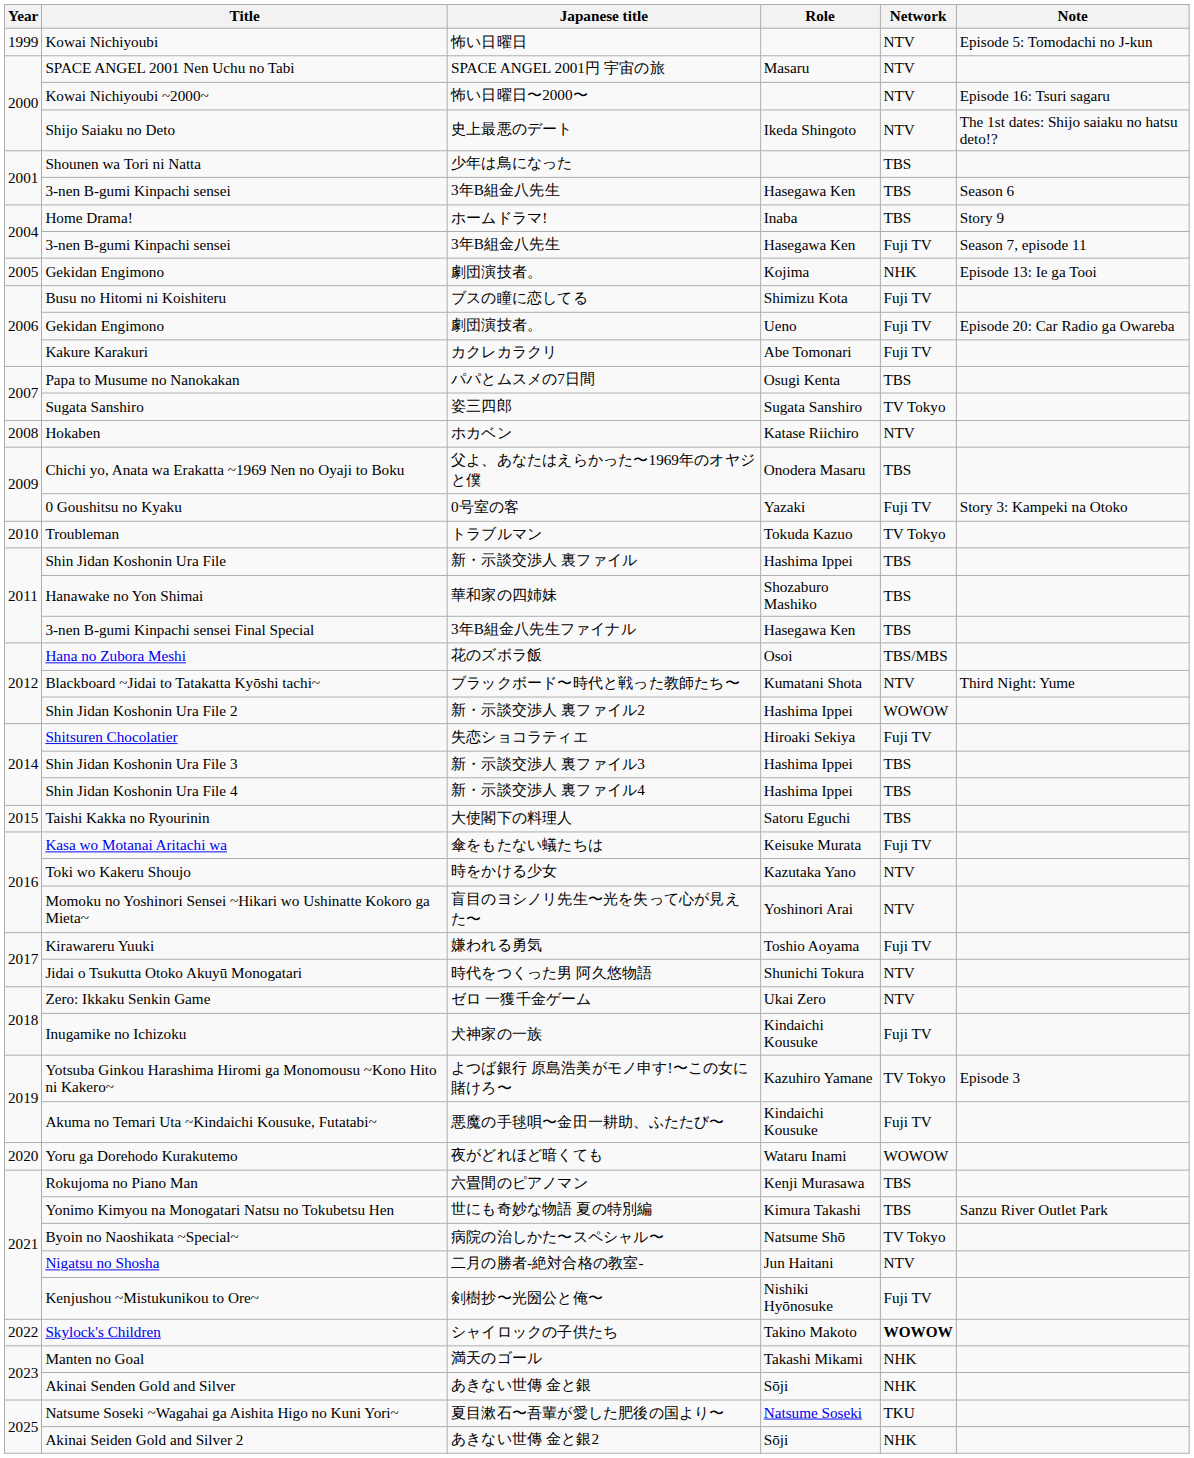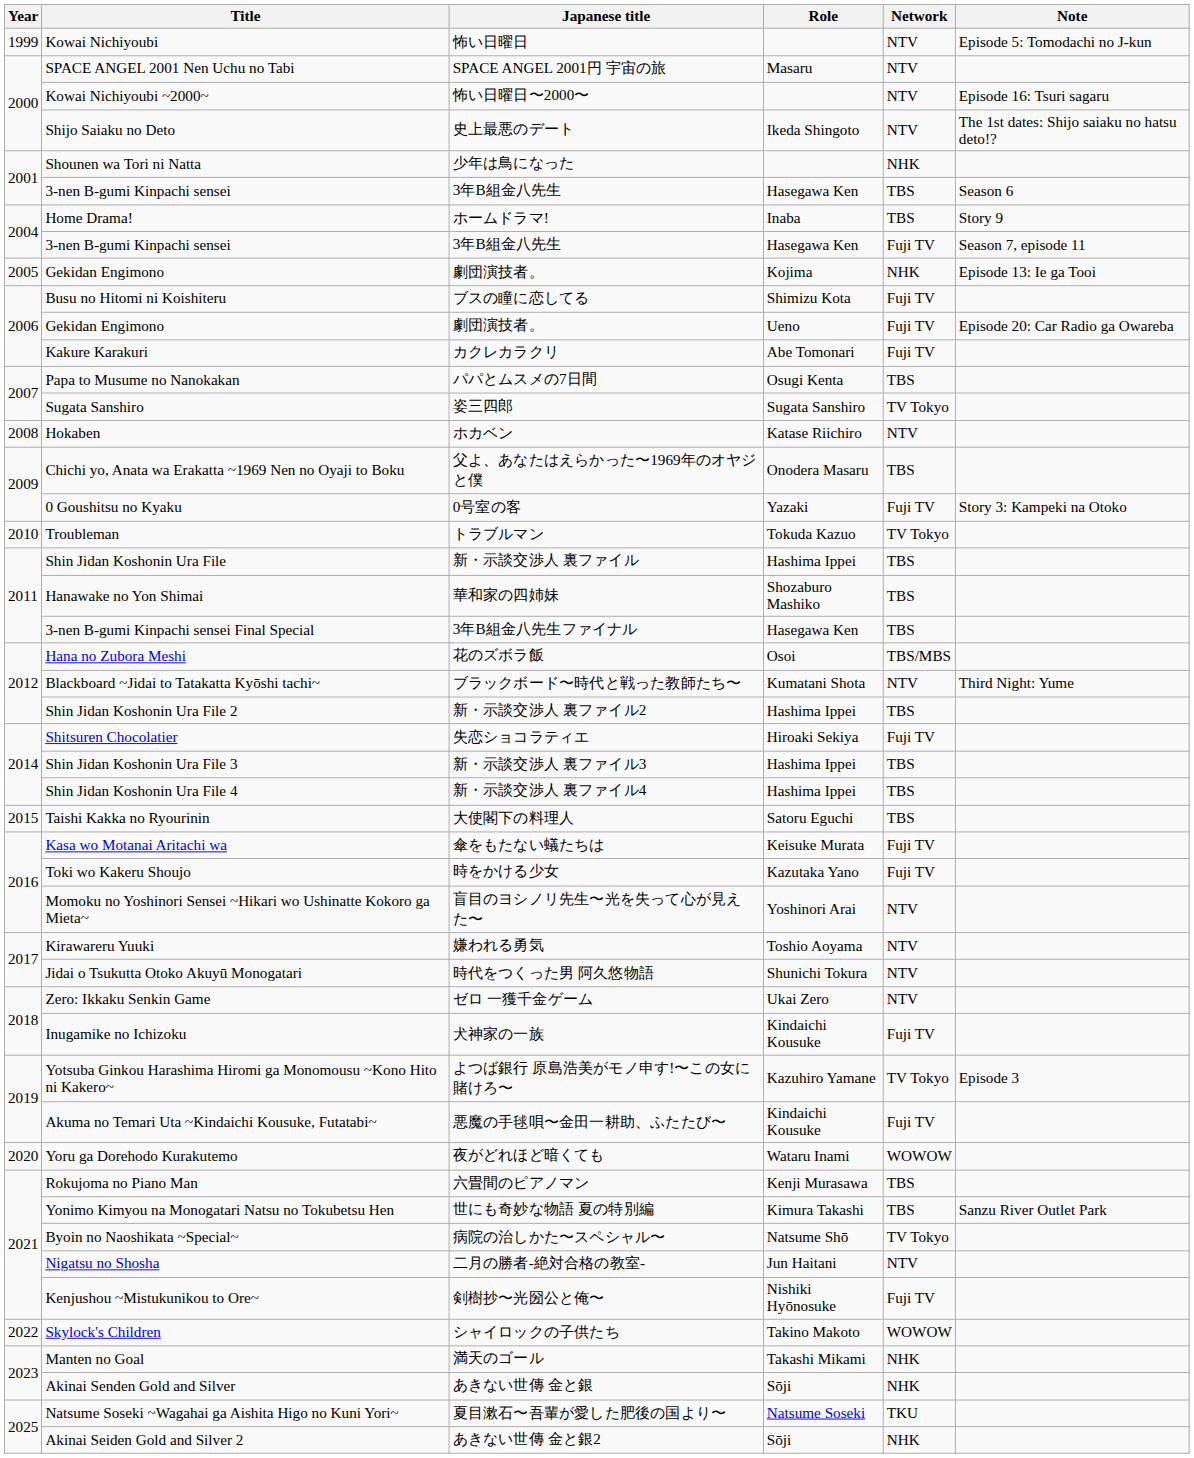 <table class="wikitable">
 <tr>
 <th>Year</th>
 <th>Title</th>
 <th>Japanese title</th>
 <th>Role</th>
 <th>Network</th>
 <th>Note</th>
 </tr>
 <tr>
 <td>1999</td>
 <td>Kowai Nichiyoubi</td>
 <td>怖い日曜日</td>
 <td></td>
 <td>NTV</td>
 <td>Episode 5: Tomodachi no J-kun</td>
 </tr>
 <tr>
 <td rowspan="3">2000</td>
 <td>SPACE ANGEL 2001 Nen Uchu no Tabi</td>
 <td>SPACE ANGEL 2001円 宇宙の旅</td>
 <td>Masaru</td>
 <td>NTV</td>
 <td></td>
 </tr>
 <tr>
 <td>Kowai Nichiyoubi ~2000~</td>
 <td>怖い日曜日〜2000〜</td>
 <td></td>
 <td>NTV</td>
 <td>Episode 16: Tsuri sagaru</td>
 </tr>
 <tr>
 <td>Shijo Saiaku no Deto</td>
 <td>史上最悪のデート</td>
 <td>Ikeda Shingoto</td>
 <td>NTV</td>
 <td>The 1st dates: Shijo saiaku no hatsu deto!?</td>
 </tr>
 <tr>
 <td rowspan="2">2001</td>
 <td>Shounen wa Tori ni Natta</td>
 <td>少年は鳥になった</td>
 <td></td>
-<td>TBS</td>
+<td>NHK</td>
 <td></td>
 </tr>
 <tr>
 <td>3-nen B-gumi Kinpachi sensei</td>
 <td>3年B組金八先生</td>
 <td>Hasegawa Ken</td>
 <td>TBS</td>
 <td>Season 6</td>
 </tr>
 <tr>
 <td rowspan="2">2004</td>
 <td>Home Drama!</td>
 <td>ホームドラマ!</td>
 <td>Inaba</td>
 <td>TBS</td>
 <td>Story 9</td>
 </tr>
 <tr>
 <td>3-nen B-gumi Kinpachi sensei</td>
 <td>3年B組金八先生</td>
 <td>Hasegawa Ken</td>
 <td>Fuji TV</td>
 <td>Season 7, episode 11</td>
 </tr>
 <tr>
 <td>2005</td>
 <td>Gekidan Engimono</td>
 <td>劇団演技者。</td>
 <td>Kojima</td>
 <td>NHK</td>
 <td>Episode 13: Ie ga Tooi</td>
 </tr>
 <tr>
 <td rowspan="3">2006</td>
 <td>Busu no Hitomi ni Koishiteru</td>
 <td>ブスの瞳に恋してる</td>
 <td>Shimizu Kota</td>
 <td>Fuji TV</td>
 <td></td>
 </tr>
 <tr>
 <td>Gekidan Engimono</td>
 <td>劇団演技者。</td>
 <td>Ueno</td>
 <td>Fuji TV</td>
 <td>Episode 20: Car Radio ga Owareba</td>
 </tr>
 <tr>
 <td>Kakure Karakuri</td>
 <td>カクレカラクリ</td>
 <td>Abe Tomonari</td>
 <td>Fuji TV</td>
 <td></td>
 </tr>
 <tr>
 <td rowspan="2">2007</td>
 <td>Papa to Musume no Nanokakan</td>
 <td>パパとムスメの7日間</td>
 <td>Osugi Kenta</td>
 <td>TBS</td>
 <td></td>
 </tr>
 <tr>
 <td>Sugata Sanshiro</td>
 <td>姿三四郎</td>
 <td>Sugata Sanshiro</td>
 <td>TV Tokyo</td>
 <td></td>
 </tr>
 <tr>
 <td>2008</td>
 <td>Hokaben</td>
 <td>ホカベン</td>
 <td>Katase Riichiro</td>
 <td>NTV</td>
 <td></td>
 </tr>
 <tr>
 <td rowspan="2">2009</td>
 <td>Chichi yo, Anata wa Erakatta ~1969 Nen no Oyaji to Boku</td>
 <td>父よ、あなたはえらかった〜1969年のオヤジと僕</td>
 <td>Onodera Masaru</td>
 <td>TBS</td>
 <td></td>
 </tr>
 <tr>
 <td>0 Goushitsu no Kyaku</td>
 <td>0号室の客</td>
 <td>Yazaki</td>
 <td>Fuji TV</td>
 <td>Story 3: Kampeki na Otoko</td>
 </tr>
 <tr>
 <td>2010</td>
 <td>Troubleman</td>
 <td>トラブルマン</td>
 <td>Tokuda Kazuo</td>
 <td>TV Tokyo</td>
 <td></td>
 </tr>
 <tr>
 <td rowspan="3">2011</td>
 <td>Shin Jidan Koshonin Ura File</td>
 <td>新・示談交渉人 裏ファイル</td>
 <td>Hashima Ippei</td>
 <td>TBS</td>
 <td></td>
 </tr>
 <tr>
 <td>Hanawake no Yon Shimai</td>
 <td>華和家の四姉妹</td>
 <td>Shozaburo Mashiko</td>
 <td>TBS</td>
 <td></td>
 </tr>
 <tr>
 <td>3-nen B-gumi Kinpachi sensei Final Special</td>
 <td>3年B組金八先生ファイナル</td>
 <td>Hasegawa Ken</td>
 <td>TBS</td>
 <td></td>
 </tr>
 <tr>
 <td rowspan="3">2012</td>
 <td><a href='#'>Hana no Zubora Meshi</a></td>
 <td>花のズボラ飯</td>
 <td>Osoi</td>
 <td>TBS/MBS</td>
 <td></td>
 </tr>
 <tr>
 <td>Blackboard ~Jidai to Tatakatta Kyōshi tachi~</td>
 <td>ブラックボード〜時代と戦った教師たち〜</td>
 <td>Kumatani Shota</td>
 <td>NTV</td>
 <td>Third Night: Yume</td>
 </tr>
 <tr>
 <td>Shin Jidan Koshonin Ura File 2</td>
 <td>新・示談交渉人 裏ファイル2</td>
 <td>Hashima Ippei</td>
-<td>WOWOW</td>
+<td>TBS</td>
 <td></td>
 </tr>
 <tr>
 <td rowspan="3">2014</td>
 <td><a href='#'>Shitsuren Chocolatier</a></td>
 <td>失恋ショコラティエ</td>
 <td>Hiroaki Sekiya</td>
 <td>Fuji TV</td>
 <td></td>
 </tr>
 <tr>
 <td>Shin Jidan Koshonin Ura File 3</td>
 <td>新・示談交渉人 裏ファイル3</td>
 <td>Hashima Ippei</td>
 <td>TBS</td>
 <td></td>
 </tr>
 <tr>
 <td>Shin Jidan Koshonin Ura File 4</td>
 <td>新・示談交渉人 裏ファイル4</td>
 <td>Hashima Ippei</td>
 <td>TBS</td>
 <td></td>
 </tr>
 <tr>
 <td>2015</td>
 <td>Taishi Kakka no Ryourinin</td>
 <td>大使閣下の料理人</td>
 <td>Satoru Eguchi</td>
 <td>TBS</td>
 <td></td>
 </tr>
 <tr>
 <td rowspan="3">2016</td>
 <td><a href='#'>Kasa wo Motanai Aritachi wa</a></td>
 <td>傘をもたない蟻たちは</td>
 <td>Keisuke Murata</td>
 <td>Fuji TV</td>
 <td></td>
 </tr>
 <tr>
 <td>Toki wo Kakeru Shoujo</td>
 <td>時をかける少女</td>
 <td>Kazutaka Yano</td>
-<td>NTV</td>
+<td>Fuji TV</td>
 <td></td>
 </tr>
 <tr>
 <td>Momoku no Yoshinori Sensei ~Hikari wo Ushinatte Kokoro ga Mieta~</td>
 <td>盲目のヨシノリ先生〜光を失って心が見えた〜</td>
 <td>Yoshinori Arai</td>
 <td>NTV</td>
 <td></td>
 </tr>
 <tr>
 <td rowspan="2">2017</td>
 <td>Kirawareru Yuuki</td>
 <td>嫌われる勇気</td>
 <td>Toshio Aoyama</td>
-<td>Fuji TV</td>
+<td>NTV</td>
 <td></td>
 </tr>
 <tr>
 <td>Jidai o Tsukutta Otoko Akuyū Monogatari</td>
 <td>時代をつくった男 阿久悠物語</td>
 <td>Shunichi Tokura</td>
 <td>NTV</td>
 <td></td>
 </tr>
 <tr>
 <td rowspan="2">2018</td>
 <td>Zero: Ikkaku Senkin Game</td>
 <td>ゼロ 一獲千金ゲーム</td>
 <td>Ukai Zero</td>
 <td>NTV</td>
 <td></td>
 </tr>
 <tr>
 <td>Inugamike no Ichizoku</td>
 <td>犬神家の一族</td>
 <td>Kindaichi Kousuke</td>
 <td>Fuji TV</td>
 <td></td>
 </tr>
 <tr>
 <td rowspan="2">2019</td>
 <td>Yotsuba Ginkou Harashima Hiromi ga Monomousu ~Kono Hito ni Kakero~</td>
 <td>よつば銀行 原島浩美がモノ申す!〜この女に賭けろ〜</td>
 <td>Kazuhiro Yamane</td>
 <td>TV Tokyo</td>
 <td>Episode 3</td>
 </tr>
 <tr>
 <td>Akuma no Temari Uta ~Kindaichi Kousuke, Futatabi~</td>
 <td>悪魔の手毬唄〜金田一耕助、ふたたび〜</td>
 <td>Kindaichi Kousuke</td>
 <td>Fuji TV</td>
 <td></td>
 </tr>
 <tr>
 <td>2020</td>
 <td>Yoru ga Dorehodo Kurakutemo</td>
 <td>夜がどれほど暗くても</td>
 <td>Wataru Inami</td>
 <td>WOWOW</td>
 <td></td>
 </tr>
 <tr>
 <td rowspan="5">2021</td>
 <td>Rokujoma no Piano Man</td>
 <td>六畳間のピアノマン</td>
 <td>Kenji Murasawa</td>
 <td>TBS</td>
 <td></td>
 </tr>
 <tr>
 <td>Yonimo Kimyou na Monogatari Natsu no Tokubetsu Hen</td>
 <td>世にも奇妙な物語 夏の特別編</td>
 <td>Kimura Takashi</td>
 <td>TBS</td>
 <td>Sanzu River Outlet Park</td>
 </tr>
 <tr>
 <td>Byoin no Naoshikata ~Special~</td>
 <td>病院の治しかた〜スペシャル〜</td>
 <td>Natsume Shō</td>
 <td>TV Tokyo</td>
 <td></td>
 </tr>
 <tr>
 <td><a href='#'>Nigatsu no Shosha</a></td>
 <td>二月の勝者-絶対合格の教室-</td>
 <td>Jun Haitani</td>
 <td>NTV</td>
 <td></td>
 </tr>
 <tr>
 <td>Kenjushou ~Mistukunikou to Ore~</td>
 <td>剣樹抄〜光圀公と俺〜</td>
 <td>Nishiki Hyōnosuke</td>
 <td>Fuji TV</td>
 <td></td>
 </tr>
 <tr>
 <td>2022</td>
 <td><a href='#'>Skylock's Children</a></td>
 <td>シャイロックの子供たち</td>
 <td>Takino Makoto</td>
-<td><strong>WOWOW</strong></td>
+<td>WOWOW</td>
 <td></td>
 </tr>
 <tr>
 <td rowspan="2">2023</td>
 <td>Manten no Goal</td>
 <td>満天のゴール</td>
 <td>Takashi Mikami</td>
 <td>NHK</td>
 <td></td>
 </tr>
 <tr>
 <td>Akinai Senden Gold and Silver</td>
 <td>あきない世傳 金と銀</td>
 <td>Sōji</td>
 <td>NHK</td>
 <td></td>
 </tr>
 <tr>
 <td rowspan="2">2025</td>
 <td>Natsume Soseki ~Wagahai ga Aishita Higo no Kuni Yori~</td>
 <td>夏目漱石〜吾輩が愛した肥後の国より〜</td>
 <td><a href='#'>Natsume Soseki</a></td>
 <td>TKU</td>
 <td></td>
 </tr>
 <tr>
 <td>Akinai Seiden Gold and Silver 2</td>
 <td>あきない世傳 金と銀2</td>
 <td>Sōji</td>
 <td>NHK</td>
 <td></td>
 </tr>
 </table>
